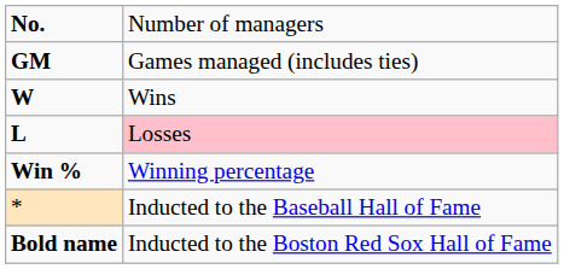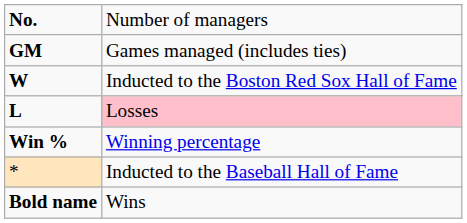 <table class="wikitable">
 <tr>
 <td><strong>No.</strong></td>
 <td>Number of managers</td>
 </tr>
 <tr>
 <td><strong>GM</strong></td>
 <td>Games managed (includes ties)</td>
 </tr>
 <tr>
 <td><strong>W</strong></td>
-<td>Wins</td>
+<td>Inducted to the <a href='#'>Boston Red Sox Hall of Fame</a></td>
 </tr>
 <tr>
 <td><strong>L</strong></td>
 <td style="background: pink;">Losses</td>
 </tr>
 <tr>
 <td><strong>Win %</strong></td>
 <td><a href='#'>Winning percentage</a></td>
 </tr>
 <tr>
 <td style="background-color:#FFE6BD">*</td>
 <td>Inducted to the <a href='#'>Baseball Hall of Fame</a></td>
 </tr>
 <tr>
 <td><strong>Bold name</strong></td>
-<td>Inducted to the <a href='#'>Boston Red Sox Hall of Fame</a></td>
+<td>Wins</td>
 </tr>
 </table>
